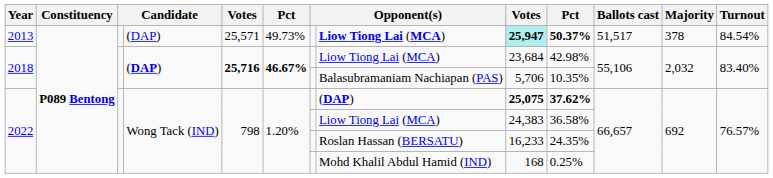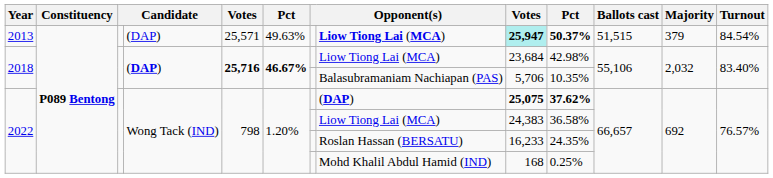 <table class="wikitable" style="margin:0.5em ; font-size:95%">
 <tr>
 <th>Year</th>
 <th>Constituency</th>
 <th colspan="2">Candidate</th>
 <th>Votes</th>
 <th>Pct</th>
 <th colspan=2>Opponent(s)</th>
 <th>Votes</th>
 <th>Pct</th>
 <th>Ballots cast</th>
 <th>Majority</th>
 <th>Turnout</th>
 </tr>
 <tr>
 <td><a href='#'>2013</a></td>
 <td rowspan="7"><strong>P089 <a href='#'>Bentong</a></strong></td>
 <td></td>
 <td> (<a href='#'>DAP</a>)</td>
 <td align="right">25,571</td>
-<td>49.73%</td>
+<td>49.63%</td>
 <td></td>
 <td><strong><a href='#'>Liow Tiong Lai</a></strong> (<a href='#'><strong>MCA</strong></a>)</td>
 <td align="right" style="background: paleturquoise;"><strong>25,947</strong></td>
 <td><strong>50.37%</strong></td>
-<td>51,517</td>
-<td>378</td>
+<td>51,515</td>
+<td>379</td>
 <td>84.54%</td>
 </tr>
 <tr>
 <td rowspan="2"><a href='#'>2018</a></td>
 <td rowspan="2" ></td>
 <td rowspan="2"> (<a href='#'><strong>DAP</strong></a>)</td>
 <td rowspan="2" align="right"><strong>25,716</strong></td>
 <td rowspan="2"><strong>46.67%</strong></td>
 <td></td>
 <td><a href='#'>Liow Tiong Lai</a> (<a href='#'>MCA</a>)</td>
 <td align="right">23,684</td>
 <td>42.98%</td>
 <td rowspan="2">55,106</td>
 <td rowspan="2">2,032</td>
 <td rowspan="2">83.40%</td>
 </tr>
 <tr>
 <td></td>
 <td>Balasubramaniam Nachiapan (<a href='#'>PAS</a>)</td>
 <td align="right">5,706</td>
 <td>10.35%</td>
 </tr>
 <tr>
 <td rowspan="4"><a href='#'>2022</a></td>
 <td rowspan="4" ></td>
 <td rowspan="4">Wong Tack (<a href='#'>IND</a>)</td>
 <td rowspan="4" align="right">798</td>
 <td rowspan="4">1.20%</td>
 <td></td>
 <td> (<strong><a href='#'>DAP</a></strong>)</td>
 <td align="right"><strong>25,075</strong></td>
 <td><strong>37.62%</strong></td>
 <td rowspan="4">66,657</td>
 <td rowspan="4">692</td>
 <td rowspan="4">76.57%</td>
 </tr>
 <tr>
 <td></td>
 <td><a href='#'>Liow Tiong Lai</a> (<a href='#'>MCA</a>)</td>
 <td align="right">24,383</td>
 <td>36.58%</td>
 </tr>
 <tr>
 <td bgcolor=></td>
 <td>Roslan Hassan (<a href='#'>BERSATU</a>)</td>
 <td align="right">16,233</td>
 <td>24.35%</td>
 </tr>
 <tr>
 <td></td>
 <td>Mohd Khalil Abdul Hamid (<a href='#'>IND</a>)</td>
 <td align="right">168</td>
 <td>0.25%</td>
 </tr>
 </table>
